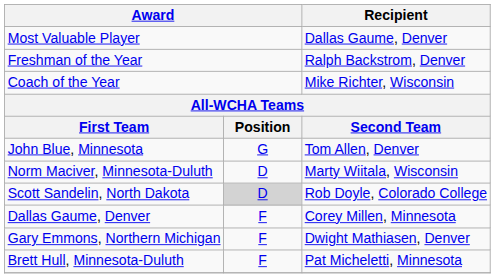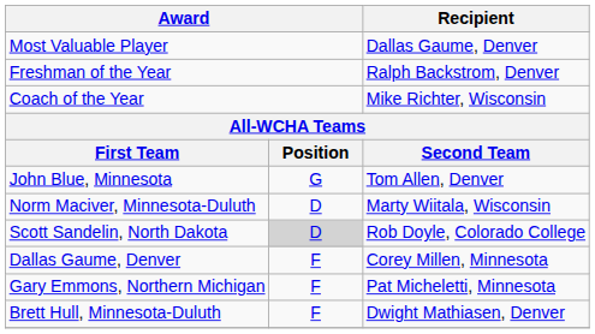 <table class="wikitable">
 <tr>
 <th colspan=2><a href='#'>Award</a></th>
 <th>Recipient</th>
 </tr>
 <tr>
 <td colspan=2><a href='#'>Most Valuable Player</a></td>
 <td><a href='#'>Dallas Gaume</a>, <a href='#'>Denver</a></td>
 </tr>
 <tr>
 <td colspan=2><a href='#'>Freshman of the Year</a></td>
 <td><a href='#'>Ralph Backstrom</a>, <a href='#'>Denver</a></td>
 </tr>
 <tr>
 <td colspan=2><a href='#'>Coach of the Year</a></td>
 <td><a href='#'>Mike Richter</a>, <a href='#'>Wisconsin</a></td>
 </tr>
 <tr>
 <th colspan=3><a href='#'>All-WCHA Teams</a></th>
 </tr>
 <tr>
 <th><a href='#'>First Team</a></th>
 <th>  Position  </th>
 <th><a href='#'>Second Team</a></th>
 </tr>
 <tr>
 <td><a href='#'>John Blue</a>, <a href='#'>Minnesota</a></td>
 <td align=center><a href='#'>G</a></td>
 <td><a href='#'>Tom Allen</a>, <a href='#'>Denver</a></td>
 </tr>
 <tr>
 <td><a href='#'>Norm Maciver</a>, <a href='#'>Minnesota-Duluth</a></td>
 <td align=center><a href='#'>D</a></td>
 <td><a href='#'>Marty Wiitala</a>, <a href='#'>Wisconsin</a></td>
 </tr>
 <tr>
 <td><a href='#'>Scott Sandelin</a>, <a href='#'>North Dakota</a></td>
 <td align=center style="background: lightgrey;"><a href='#'>D</a></td>
 <td><a href='#'>Rob Doyle</a>, <a href='#'>Colorado College</a></td>
 </tr>
 <tr>
 <td><a href='#'>Dallas Gaume</a>, <a href='#'>Denver</a></td>
 <td align=center><a href='#'>F</a></td>
 <td><a href='#'>Corey Millen</a>, <a href='#'>Minnesota</a></td>
 </tr>
 <tr>
 <td><a href='#'>Gary Emmons</a>, <a href='#'>Northern Michigan</a></td>
 <td align=center><a href='#'>F</a></td>
-<td><a href='#'>Dwight Mathiasen</a>, <a href='#'>Denver</a></td>
+<td><a href='#'>Pat Micheletti</a>, <a href='#'>Minnesota</a></td>
 </tr>
 <tr>
 <td><a href='#'>Brett Hull</a>, <a href='#'>Minnesota-Duluth</a></td>
 <td align=center><a href='#'>F</a></td>
-<td><a href='#'>Pat Micheletti</a>, <a href='#'>Minnesota</a></td>
+<td><a href='#'>Dwight Mathiasen</a>, <a href='#'>Denver</a></td>
 </tr>
 <tr>
 </tr>
 </table>
